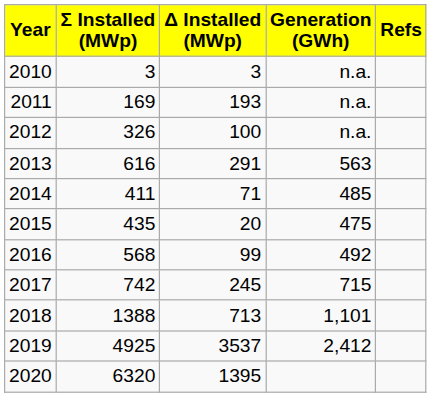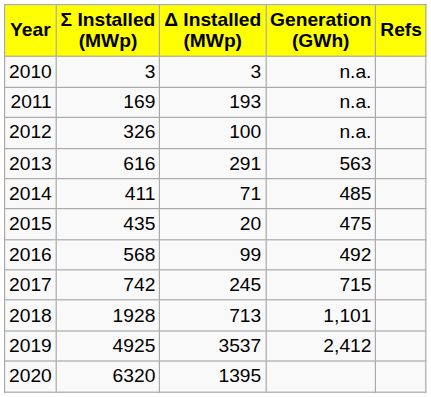 <table class="wikitable" style="text-align: right;">
 <tr>
 <th style="background-color: yellow;">Year</th>
 <th style="background-color: yellow;">Σ Installed<br>(MWp)</th>
 <th style="background-color: yellow;">Δ Installed<br>(MWp)</th>
 <th style="background-color: yellow;">Generation<br>(GWh)</th>
 <th style="background-color: yellow;">Refs</th>
 </tr>
 <tr>
 <td>2010</td>
 <td>3</td>
 <td>3</td>
 <td>n.a.</td>
 <td></td>
 </tr>
 <tr>
 <td>2011</td>
 <td>169</td>
 <td>193</td>
 <td>n.a.</td>
 <td align=center></td>
 </tr>
 <tr>
 <td>2012</td>
 <td>326</td>
 <td>100</td>
 <td>n.a.</td>
 <td align=center></td>
 </tr>
 <tr>
 <td>2013</td>
 <td>616</td>
 <td>291</td>
 <td>563</td>
 <td align=center></td>
 </tr>
 <tr>
 <td>2014</td>
 <td>411</td>
 <td>71</td>
 <td>485</td>
 <td></td>
 </tr>
 <tr>
 <td>2015</td>
 <td>435</td>
 <td>20</td>
 <td>475</td>
 <td></td>
 </tr>
 <tr>
 <td>2016</td>
 <td>568</td>
 <td>99</td>
 <td>492</td>
 <td></td>
 </tr>
 <tr>
 <td>2017</td>
 <td>742</td>
 <td>245</td>
 <td>715</td>
 <td align=center></td>
 </tr>
 <tr>
 <td>2018</td>
-<td>1388</td>
+<td>1928</td>
 <td>713</td>
 <td>1,101</td>
 <td align="center"></td>
 </tr>
 <tr>
 <td>2019</td>
 <td>4925</td>
 <td>3537</td>
 <td>2,412</td>
 <td align="center"></td>
 </tr>
 <tr>
 <td>2020</td>
 <td>6320</td>
 <td>1395</td>
 <td></td>
 <td align="center"></td>
 </tr>
 </table>
